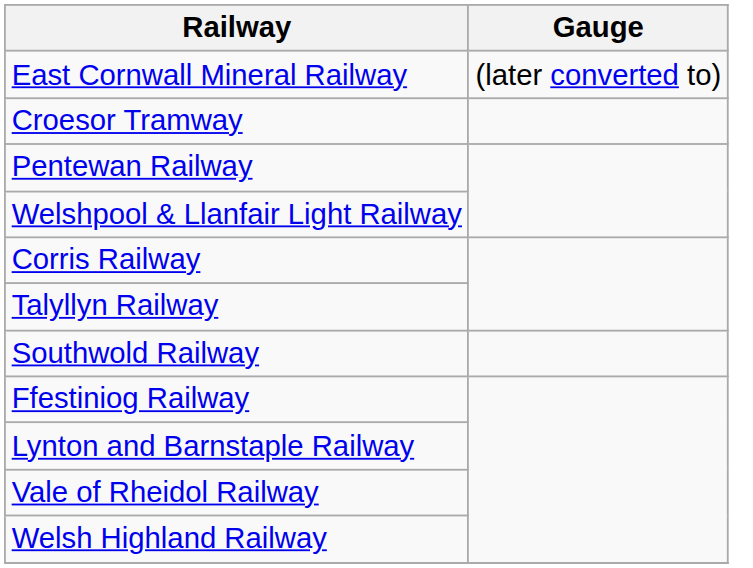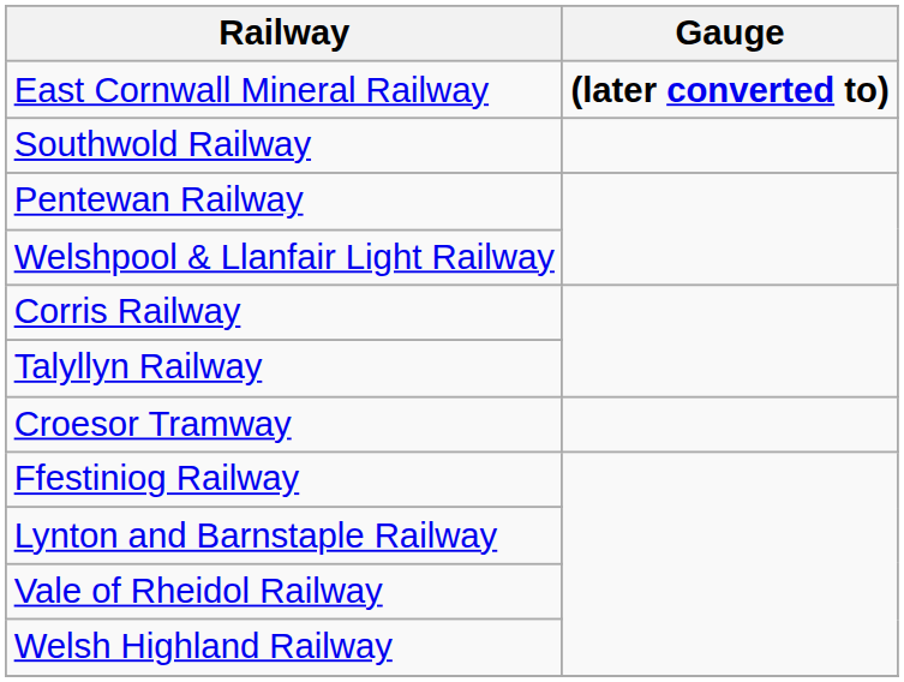 <table class=wikitable sortable>
 <tr>
 <th>Railway</th>
 <th>Gauge</th>
 </tr>
 <tr>
 <td><a href='#'>East Cornwall Mineral Railway</a></td>
-<td> (later <a href='#'>converted</a> to)</td>
+<td><strong> (later <a href='#'>converted</a> to)</strong></td>
 </tr>
 <tr>
-<td><a href='#'>Croesor Tramway</a></td>
+<td><a href='#'>Southwold Railway</a></td>
 <td></td>
 </tr>
 <tr>
 <td><a href='#'>Pentewan Railway</a></td>
 <td Rowspan="2"></td>
 </tr>
 <tr>
 <td><a href='#'>Welshpool & Llanfair Light Railway</a></td>
 </tr>
 <tr>
 <td><a href='#'>Corris Railway</a></td>
 <td Rowspan="2"></td>
 </tr>
 <tr>
 <td><a href='#'>Talyllyn Railway</a></td>
 </tr>
 <tr>
-<td><a href='#'>Southwold Railway</a></td>
+<td><a href='#'>Croesor Tramway</a></td>
 <td></td>
 </tr>
 <tr>
 <td><a href='#'>Ffestiniog Railway</a></td>
 <td Rowspan="4"></td>
 </tr>
 <tr>
 <td><a href='#'>Lynton and Barnstaple Railway</a></td>
 </tr>
 <tr>
 <td><a href='#'>Vale of Rheidol Railway</a></td>
 </tr>
 <tr>
 <td><a href='#'>Welsh Highland Railway</a></td>
 </tr>
 <tr>
 </tr>
 </table>
